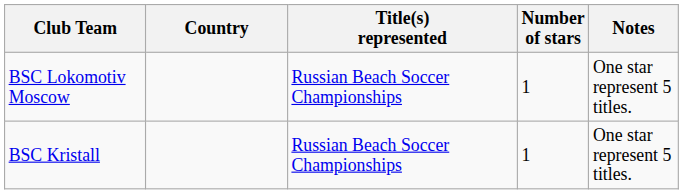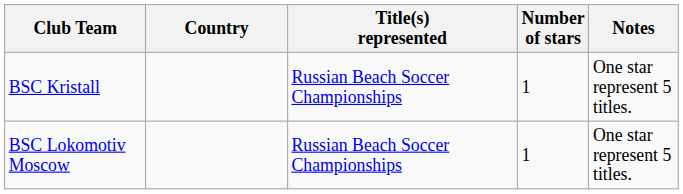 <table class="wikitable sortable">
 <tr>
 <th width=120>Club Team</th>
 <th width=120>Country</th>
 <th width=200>Title(s)<br>represented</th>
 <th>Number<br>of stars</th>
 <th class="unsortable">Notes</th>
 </tr>
 <tr>
+<td><a href='#'>BSC Kristall</a></td>
+<td></td>
+<td><a href='#'>Russian Beach Soccer Championships</a></td>
+<td>1</td>
+<td>One star represent 5 titles.</td>
+</tr>
+<tr>
 <td><a href='#'>BSC Lokomotiv Moscow</a></td>
 <td></td>
 <td><a href='#'>Russian Beach Soccer Championships</a></td>
 <td>1</td>
 <td>One star represent 5 titles.</td>
 </tr>
-<tr>
-<td><a href='#'>BSC Kristall</a></td>
-<td></td>
-<td><a href='#'>Russian Beach Soccer Championships</a></td>
-<td>1</td>
-<td>One star represent 5 titles.</td>
-</tr>
 </table>
